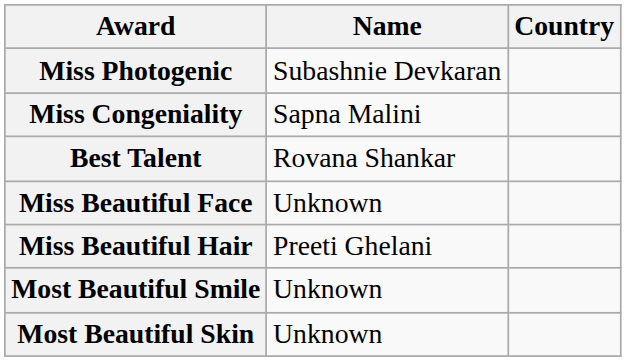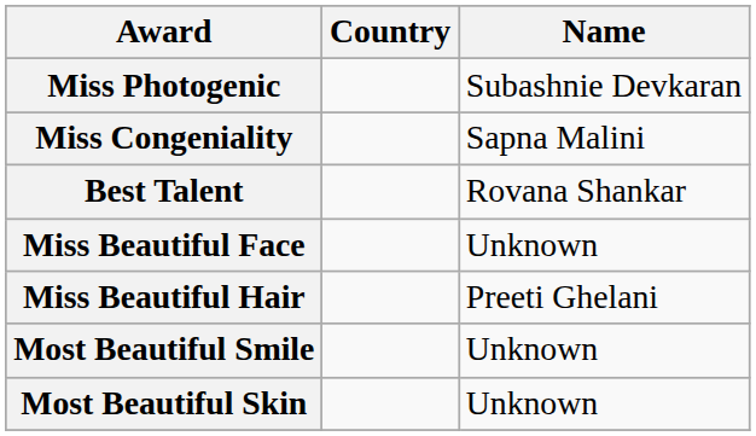 <table class="wikitable">
 <tr>
 <th>Award</th>
+<th>Country</th>
 <th>Name</th>
-<th>Country</th>
 </tr>
 <tr>
 <th>Miss Photogenic</th>
+<td></td>
 <td>Subashnie Devkaran</td>
-<td></td>
 </tr>
 <tr>
 <th>Miss Congeniality</th>
+<td></td>
 <td>Sapna Malini</td>
-<td></td>
 </tr>
 <tr>
 <th>Best Talent</th>
+<td></td>
 <td>Rovana Shankar</td>
-<td></td>
 </tr>
 <tr>
 <th>Miss Beautiful Face</th>
+<td></td>
 <td>Unknown</td>
-<td></td>
 </tr>
 <tr>
 <th>Miss Beautiful Hair</th>
+<td></td>
 <td>Preeti Ghelani</td>
-<td></td>
 </tr>
 <tr>
 <th>Most Beautiful Smile</th>
+<td></td>
 <td>Unknown</td>
-<td></td>
 </tr>
 <tr>
 <th>Most Beautiful Skin</th>
+<td></td>
 <td>Unknown</td>
-<td></td>
 </tr>
 </table>
